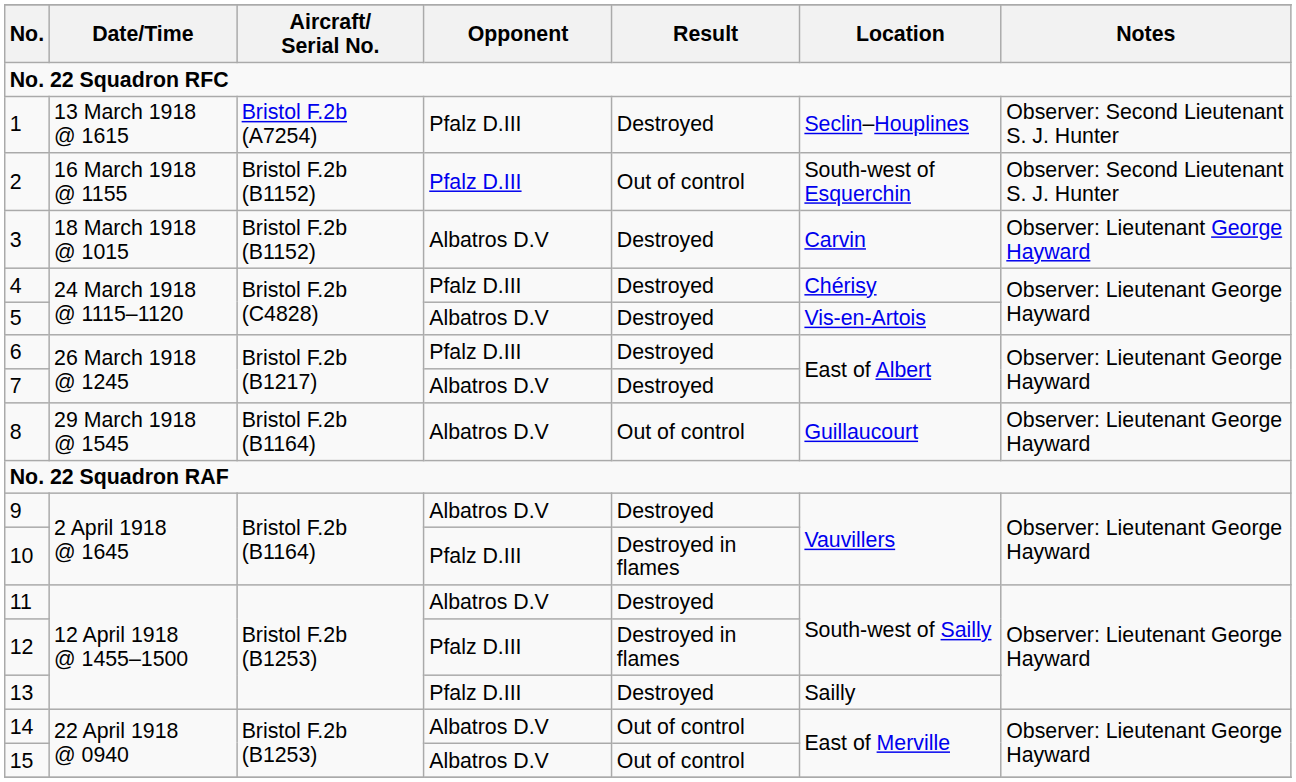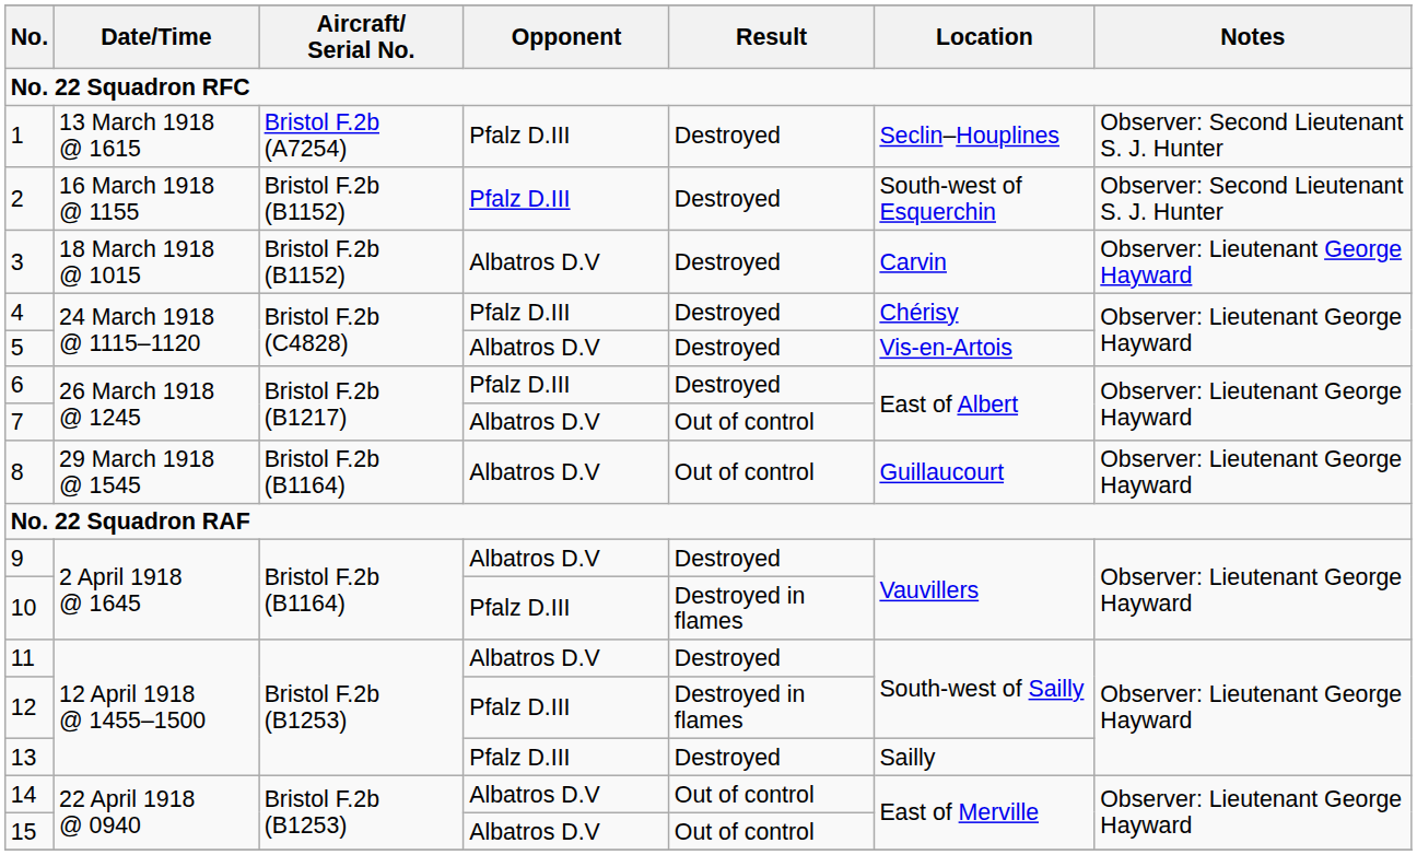 <table class="wikitable" style="font-size:90%;">
 <tr>
 </tr>
 <tr>
 <th>No.</th>
 <th width="120">Date/Time</th>
 <th width="120">Aircraft/<br>Serial No.</th>
 <th width="120">Opponent</th>
 <th width="120">Result</th>
 <th>Location</th>
 <th>Notes</th>
 </tr>
 <tr>
 <td colspan="7"><strong>No. 22 Squadron RFC</strong></td>
 </tr>
 <tr>
 <td>1</td>
 <td>13 March 1918<br>@ 1615</td>
 <td><a href='#'>Bristol F.2b</a><br>(A7254)</td>
 <td>Pfalz D.III</td>
 <td>Destroyed</td>
 <td><a href='#'>Seclin</a>–<a href='#'>Houplines</a></td>
 <td>Observer: Second Lieutenant S. J. Hunter</td>
 </tr>
 <tr>
 <td>2</td>
 <td>16 March 1918<br>@ 1155</td>
 <td>Bristol F.2b<br>(B1152)</td>
 <td><a href='#'>Pfalz D.III</a></td>
-<td>Out of control</td>
+<td>Destroyed</td>
 <td>South-west of <a href='#'>Esquerchin</a></td>
 <td>Observer: Second Lieutenant S. J. Hunter</td>
 </tr>
 <tr>
 <td>3</td>
 <td>18 March 1918<br>@ 1015</td>
 <td>Bristol F.2b<br>(B1152)</td>
 <td>Albatros D.V</td>
 <td>Destroyed</td>
 <td><a href='#'>Carvin</a></td>
 <td>Observer: Lieutenant <a href='#'>George Hayward</a></td>
 </tr>
 <tr>
 <td>4</td>
 <td rowspan="2">24 March 1918<br>@ 1115–1120</td>
 <td rowspan="2">Bristol F.2b<br>(C4828)</td>
 <td>Pfalz D.III</td>
 <td>Destroyed</td>
 <td><a href='#'>Chérisy</a></td>
 <td rowspan="2">Observer: Lieutenant George Hayward</td>
 </tr>
 <tr>
 <td>5</td>
 <td>Albatros D.V</td>
 <td>Destroyed</td>
 <td><a href='#'>Vis-en-Artois</a></td>
 </tr>
 <tr>
 <td>6</td>
 <td rowspan="2">26 March 1918<br>@ 1245</td>
 <td rowspan="2">Bristol F.2b<br>(B1217)</td>
 <td>Pfalz D.III</td>
 <td>Destroyed</td>
 <td rowspan="2">East of <a href='#'>Albert</a></td>
 <td rowspan="2">Observer: Lieutenant George Hayward</td>
 </tr>
 <tr>
 <td>7</td>
 <td>Albatros D.V</td>
-<td>Destroyed</td>
+<td>Out of control</td>
 </tr>
 <tr>
 <td>8</td>
 <td>29 March 1918<br>@ 1545</td>
 <td>Bristol F.2b<br>(B1164)</td>
 <td>Albatros D.V</td>
 <td>Out of control</td>
 <td><a href='#'>Guillaucourt</a></td>
 <td>Observer: Lieutenant George Hayward</td>
 </tr>
 <tr>
 <td colspan="7"><strong>No. 22 Squadron RAF</strong></td>
 </tr>
 <tr>
 <td>9</td>
 <td rowspan="2">2 April 1918<br>@ 1645</td>
 <td rowspan="2">Bristol F.2b<br>(B1164)</td>
 <td>Albatros D.V</td>
 <td>Destroyed</td>
 <td rowspan="2"><a href='#'>Vauvillers</a></td>
 <td rowspan="2">Observer: Lieutenant George Hayward</td>
 </tr>
 <tr>
 <td>10</td>
 <td>Pfalz D.III</td>
 <td>Destroyed in flames</td>
 </tr>
 <tr>
 <td>11</td>
 <td rowspan="3">12 April 1918<br>@ 1455–1500</td>
 <td rowspan="3">Bristol F.2b<br>(B1253)</td>
 <td>Albatros D.V</td>
 <td>Destroyed</td>
 <td rowspan="2">South-west of <a href='#'>Sailly</a></td>
 <td rowspan="3">Observer: Lieutenant George Hayward</td>
 </tr>
 <tr>
 <td>12</td>
 <td>Pfalz D.III</td>
 <td>Destroyed in flames</td>
 </tr>
 <tr>
 <td>13</td>
 <td>Pfalz D.III</td>
 <td>Destroyed</td>
 <td>Sailly</td>
 </tr>
 <tr>
 <td>14</td>
 <td rowspan="2">22 April 1918<br>@ 0940</td>
 <td rowspan="2">Bristol F.2b<br>(B1253)</td>
 <td>Albatros D.V</td>
 <td>Out of control</td>
 <td rowspan="2">East of <a href='#'>Merville</a></td>
 <td rowspan="2">Observer: Lieutenant George Hayward</td>
 </tr>
 <tr>
 <td>15</td>
 <td>Albatros D.V</td>
 <td>Out of control</td>
 </tr>
 <tr>
 </tr>
 </table>
